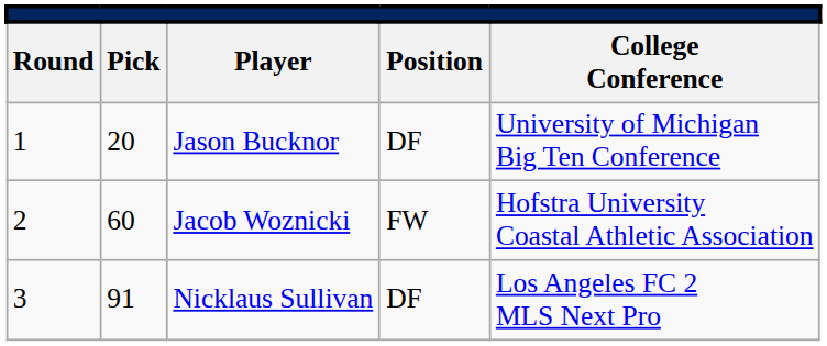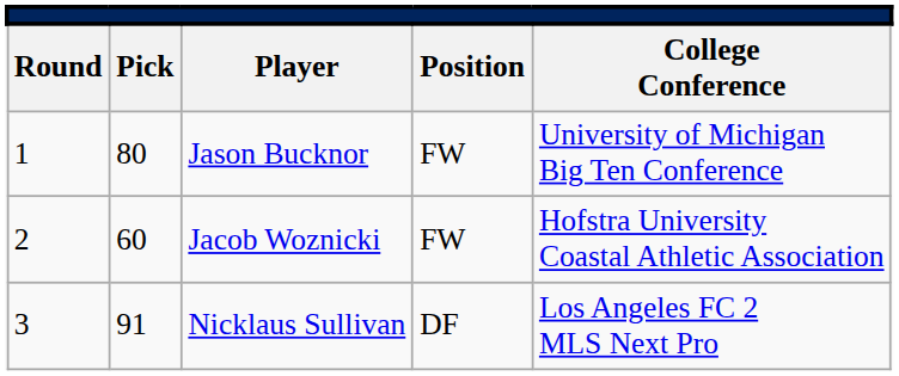 <table class="wikitable sortable" style="text-align:center; font-size:90%; text-align:left;">
 <tr style="border-spacing: 2px; border: 2px solid black;">
 <td colspan="7" bgcolor="#00245D" color="#0065A4" border="#FFD200" align="center"><strong></strong></td>
 </tr>
 <tr>
 <th><strong>Round</strong></th>
 <th><strong>Pick</strong></th>
 <th><strong>Player</strong></th>
 <th><strong>Position</strong></th>
 <th><strong>College<br>Conference</strong></th>
 </tr>
 <tr>
 <td>1</td>
-<td>20</td>
+<td>80</td>
 <td> <a href='#'>Jason Bucknor</a></td>
-<td>DF</td>
+<td>FW</td>
 <td><a href='#'>University of Michigan</a><br><a href='#'>Big Ten Conference</a></td>
 </tr>
 <tr>
 <td>2</td>
 <td>60</td>
 <td> <a href='#'>Jacob Woznicki</a></td>
 <td>FW</td>
 <td><a href='#'>Hofstra University</a><br><a href='#'>Coastal Athletic Association</a></td>
 </tr>
 <tr>
 <td>3</td>
 <td>91</td>
 <td> <a href='#'>Nicklaus Sullivan</a></td>
 <td>DF</td>
 <td><a href='#'>Los Angeles FC 2</a><br><a href='#'>MLS Next Pro</a></td>
 </tr>
 </table>
